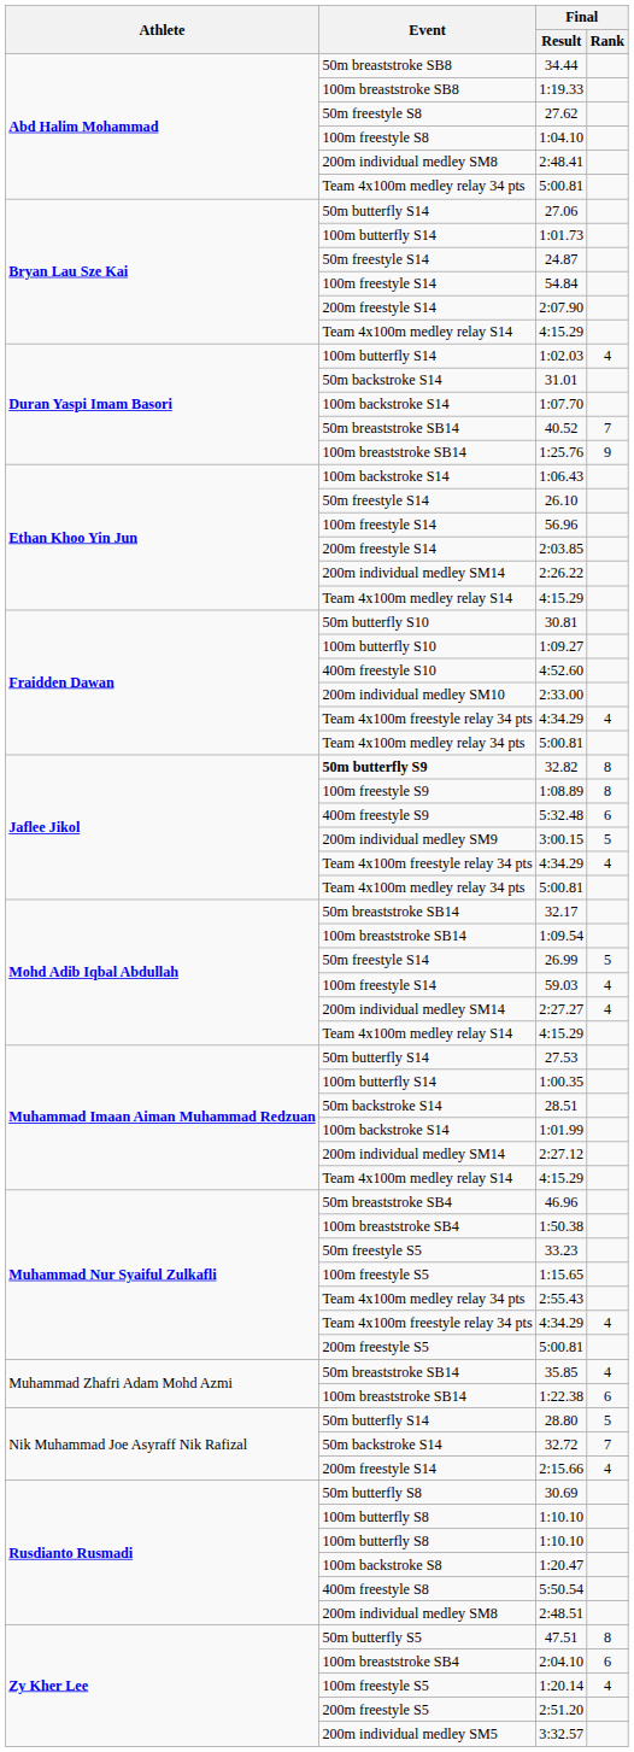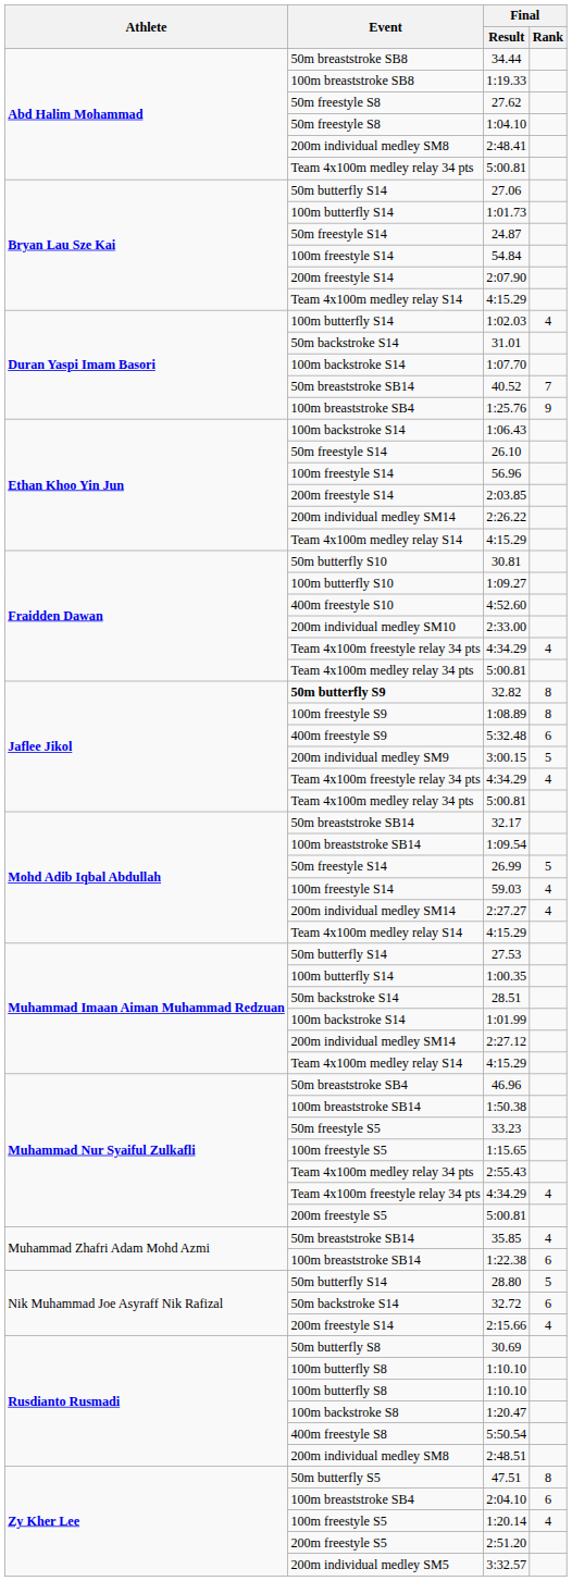 <table class=wikitable style="font-size:95%">
 <tr>
 <th rowspan="2">Athlete</th>
 <th rowspan="2">Event</th>
 <th colspan="2">Final</th>
 </tr>
 <tr>
 <th>Result</th>
 <th>Rank</th>
 </tr>
 <tr align="center">
 <td align=left rowspan="6"><strong><a href='#'>Abd Halim Mohammad</a></strong></td>
 <td align=left>50m breaststroke SB8</td>
 <td>34.44</td>
 <td></td>
 </tr>
 <tr align="center">
 <td align=left>100m breaststroke SB8</td>
 <td>1:19.33</td>
 <td></td>
 </tr>
 <tr align="center">
 <td align=left>50m freestyle S8</td>
 <td>27.62</td>
 <td></td>
 </tr>
 <tr align="center">
-<td align=left>100m freestyle S8</td>
+<td align=left>50m freestyle S8</td>
 <td>1:04.10</td>
 <td></td>
 </tr>
 <tr align="center">
 <td align=left>200m individual medley SM8</td>
 <td>2:48.41</td>
 <td></td>
 </tr>
 <tr align="center">
 <td align=left>Team 4x100m medley relay 34 pts</td>
 <td>5:00.81</td>
 <td></td>
 </tr>
 <tr align=center>
 <td align=left rowspan="6"><strong><a href='#'>Bryan Lau Sze Kai</a></strong></td>
 <td align=left>50m butterfly S14</td>
 <td>27.06</td>
 <td></td>
 </tr>
 <tr align="center">
 <td align=left>100m butterfly S14</td>
 <td>1:01.73</td>
 <td></td>
 </tr>
 <tr align="center">
 <td align=left>50m freestyle S14</td>
 <td>24.87</td>
 <td></td>
 </tr>
 <tr align="center">
 <td align=left>100m freestyle S14</td>
 <td>54.84</td>
 <td></td>
 </tr>
 <tr align="center">
 <td align=left>200m freestyle S14</td>
 <td>2:07.90</td>
 <td></td>
 </tr>
 <tr align="center">
 <td align=left>Team 4x100m medley relay S14</td>
 <td>4:15.29</td>
 <td></td>
 </tr>
 <tr align=center>
 <td align=left rowspan="5"><strong><a href='#'>Duran Yaspi Imam Basori</a></strong></td>
 <td align=left>100m butterfly S14</td>
 <td>1:02.03</td>
 <td>4</td>
 </tr>
 <tr align="center">
 <td align=left>50m backstroke S14</td>
 <td>31.01</td>
 <td></td>
 </tr>
 <tr align="center">
 <td align=left>100m backstroke S14</td>
 <td>1:07.70</td>
 <td></td>
 </tr>
 <tr align="center">
 <td align=left>50m breaststroke SB14</td>
 <td>40.52</td>
 <td>7</td>
 </tr>
 <tr align="center">
-<td align=left>100m breaststroke SB14</td>
+<td align=left>100m breaststroke SB4</td>
 <td>1:25.76</td>
 <td>9</td>
 </tr>
 <tr align=center>
 <td align=left rowspan="6"><strong><a href='#'>Ethan Khoo Yin Jun</a></strong></td>
 <td align=left>100m backstroke S14</td>
 <td>1:06.43</td>
 <td></td>
 </tr>
 <tr align="center">
 <td align=left>50m freestyle S14</td>
 <td>26.10</td>
 <td></td>
 </tr>
 <tr align="center">
 <td align=left>100m freestyle S14</td>
 <td>56.96</td>
 <td></td>
 </tr>
 <tr align="center">
 <td align=left>200m freestyle S14</td>
 <td>2:03.85</td>
 <td></td>
 </tr>
 <tr align="center">
 <td align=left>200m individual medley SM14</td>
 <td>2:26.22</td>
 <td></td>
 </tr>
 <tr align="center">
 <td align=left>Team 4x100m medley relay S14</td>
 <td>4:15.29</td>
 <td></td>
 </tr>
 <tr align=center>
 <td align=left rowspan="6"><strong><a href='#'>Fraidden Dawan</a></strong></td>
 <td align=left>50m butterfly S10</td>
 <td>30.81</td>
 <td></td>
 </tr>
 <tr align="center">
 <td align=left>100m butterfly S10</td>
 <td>1:09.27</td>
 <td></td>
 </tr>
 <tr align="center">
 <td align=left>400m freestyle S10</td>
 <td>4:52.60</td>
 <td></td>
 </tr>
 <tr align="center">
 <td align=left>200m individual medley SM10</td>
 <td>2:33.00</td>
 <td></td>
 </tr>
 <tr align="center">
 <td align=left>Team 4x100m freestyle relay 34 pts</td>
 <td>4:34.29</td>
 <td>4</td>
 </tr>
 <tr align="center">
 <td align=left>Team 4x100m medley relay 34 pts</td>
 <td>5:00.81</td>
 <td></td>
 </tr>
 <tr align=center>
 <td align=left rowspan="6"><strong><a href='#'>Jaflee Jikol</a></strong></td>
 <td align=left><strong>50m butterfly S9</strong></td>
 <td>32.82</td>
 <td>8</td>
 </tr>
 <tr align="center">
 <td align=left>100m freestyle S9</td>
 <td>1:08.89</td>
 <td>8</td>
 </tr>
 <tr align="center">
 <td align=left>400m freestyle S9</td>
 <td>5:32.48</td>
 <td>6</td>
 </tr>
 <tr align="center">
 <td align=left>200m individual medley SM9</td>
 <td>3:00.15</td>
 <td>5</td>
 </tr>
 <tr align="center">
 <td align=left>Team 4x100m freestyle relay 34 pts</td>
 <td>4:34.29</td>
 <td>4</td>
 </tr>
 <tr align="center">
 <td align=left>Team 4x100m medley relay 34 pts</td>
 <td>5:00.81</td>
 <td></td>
 </tr>
 <tr align=center>
 <td align=left rowspan="6"><strong><a href='#'>Mohd Adib Iqbal Abdullah</a></strong></td>
 <td align=left>50m breaststroke SB14</td>
 <td>32.17</td>
 <td></td>
 </tr>
 <tr align="center">
 <td align=left>100m breaststroke SB14</td>
 <td>1:09.54</td>
 <td></td>
 </tr>
 <tr align="center">
 <td align=left>50m freestyle S14</td>
 <td>26.99</td>
 <td>5</td>
 </tr>
 <tr align="center">
 <td align=left>100m freestyle S14</td>
 <td>59.03</td>
 <td>4</td>
 </tr>
 <tr align="center">
 <td align=left>200m individual medley SM14</td>
 <td>2:27.27</td>
 <td>4</td>
 </tr>
 <tr align="center">
 <td align=left>Team 4x100m medley relay S14</td>
 <td>4:15.29</td>
 <td></td>
 </tr>
 <tr align=center>
 <td align=left rowspan="6"><strong><a href='#'>Muhammad Imaan Aiman Muhammad Redzuan</a></strong></td>
 <td align=left>50m butterfly S14</td>
 <td>27.53</td>
 <td></td>
 </tr>
 <tr align="center">
 <td align=left>100m butterfly S14</td>
 <td>1:00.35</td>
 <td></td>
 </tr>
 <tr align="center">
 <td align=left>50m backstroke S14</td>
 <td>28.51</td>
 <td></td>
 </tr>
 <tr align="center">
 <td align=left>100m backstroke S14</td>
 <td>1:01.99</td>
 <td></td>
 </tr>
 <tr align="center">
 <td align=left>200m individual medley SM14</td>
 <td>2:27.12</td>
 <td></td>
 </tr>
 <tr align="center">
 <td align=left>Team 4x100m medley relay S14</td>
 <td>4:15.29</td>
 <td></td>
 </tr>
 <tr align="center">
 <td align=left rowspan="7"><strong><a href='#'>Muhammad Nur Syaiful Zulkafli</a></strong></td>
 <td align=left>50m breaststroke SB4</td>
 <td>46.96</td>
 <td></td>
 </tr>
 <tr align="center">
-<td align=left>100m breaststroke SB4</td>
+<td align=left>100m breaststroke SB14</td>
 <td>1:50.38</td>
 <td></td>
 </tr>
 <tr align="center">
 <td align=left>50m freestyle S5</td>
 <td>33.23</td>
 <td></td>
 </tr>
 <tr align="center">
 <td align=left>100m freestyle S5</td>
 <td>1:15.65</td>
 <td></td>
 </tr>
 <tr align="center">
 <td align=left>Team 4x100m medley relay 34 pts</td>
 <td>2:55.43</td>
 <td></td>
 </tr>
 <tr align="center">
 <td align=left>Team 4x100m freestyle relay 34 pts</td>
 <td>4:34.29</td>
 <td>4</td>
 </tr>
 <tr align="center">
 <td align=left>200m freestyle S5</td>
 <td>5:00.81</td>
 <td></td>
 </tr>
 <tr align=center>
 <td align=left rowspan="2">Muhammad Zhafri Adam Mohd Azmi</td>
 <td align=left>50m breaststroke SB14</td>
 <td>35.85</td>
 <td>4</td>
 </tr>
 <tr align="center">
 <td align=left>100m breaststroke SB14</td>
 <td>1:22.38</td>
 <td>6</td>
 </tr>
 <tr align=center>
 <td align=left rowspan="3">Nik Muhammad Joe Asyraff Nik Rafizal</td>
 <td align=left>50m butterfly S14</td>
 <td>28.80</td>
 <td>5</td>
 </tr>
 <tr align="center">
 <td align=left>50m backstroke S14</td>
 <td>32.72</td>
-<td>7</td>
+<td>6</td>
 </tr>
 <tr align="center">
 <td align=left>200m freestyle S14</td>
 <td>2:15.66</td>
 <td>4</td>
 </tr>
 <tr align="center">
 <td align=left rowspan="6"><strong><a href='#'>Rusdianto Rusmadi</a></strong></td>
 <td align=left>50m butterfly S8</td>
 <td>30.69</td>
 <td></td>
 </tr>
 <tr align="center">
 <td align=left>100m butterfly S8</td>
 <td>1:10.10</td>
 <td></td>
 </tr>
 <tr align="center">
 <td align=left>100m butterfly S8</td>
 <td>1:10.10</td>
 <td></td>
 </tr>
 <tr align="center">
 <td align=left>100m backstroke S8</td>
 <td>1:20.47</td>
 <td></td>
 </tr>
 <tr align="center">
 <td align=left>400m freestyle S8</td>
 <td>5:50.54</td>
 <td></td>
 </tr>
 <tr align="center">
 <td align=left>200m individual medley SM8</td>
 <td>2:48.51</td>
 <td></td>
 </tr>
 <tr align="center">
 <td align=left rowspan="5"><strong><a href='#'>Zy Kher Lee</a></strong></td>
 <td align=left>50m butterfly S5</td>
 <td>47.51</td>
 <td>8</td>
 </tr>
 <tr align="center">
 <td align=left>100m breaststroke SB4</td>
 <td>2:04.10</td>
 <td>6</td>
 </tr>
 <tr align="center">
 <td align=left>100m freestyle S5</td>
 <td>1:20.14</td>
 <td>4</td>
 </tr>
 <tr align="center">
 <td align=left>200m freestyle S5</td>
 <td>2:51.20</td>
 <td></td>
 </tr>
 <tr align="center">
 <td align=left>200m individual medley SM5</td>
 <td>3:32.57</td>
 <td></td>
 </tr>
 </table>
